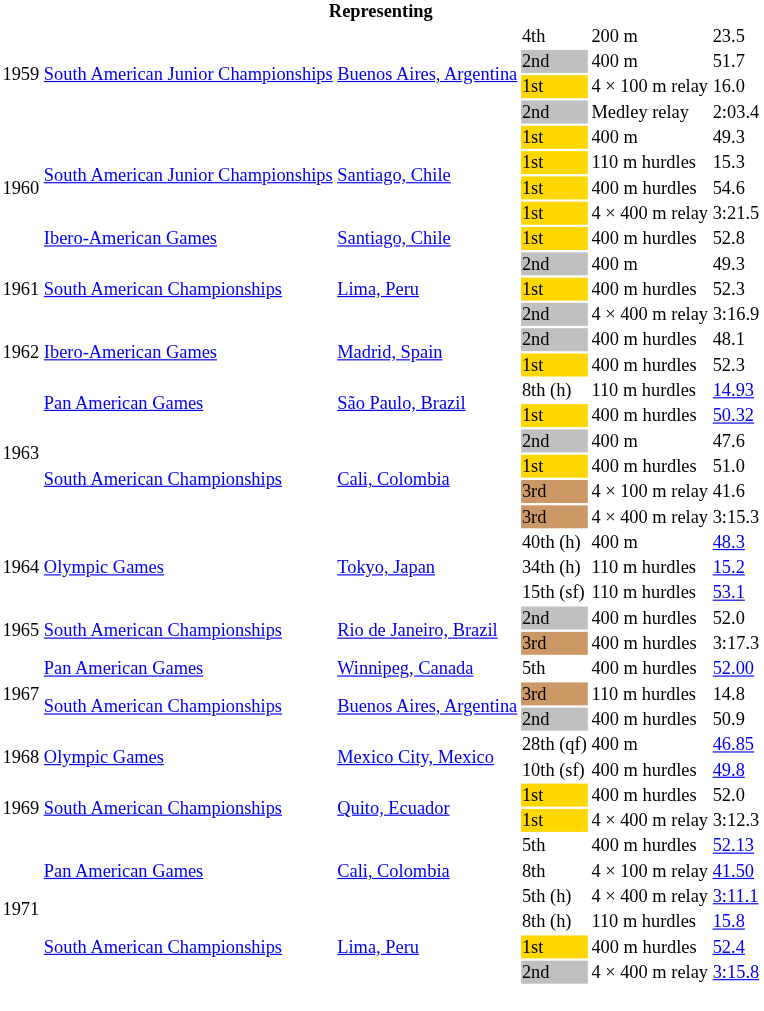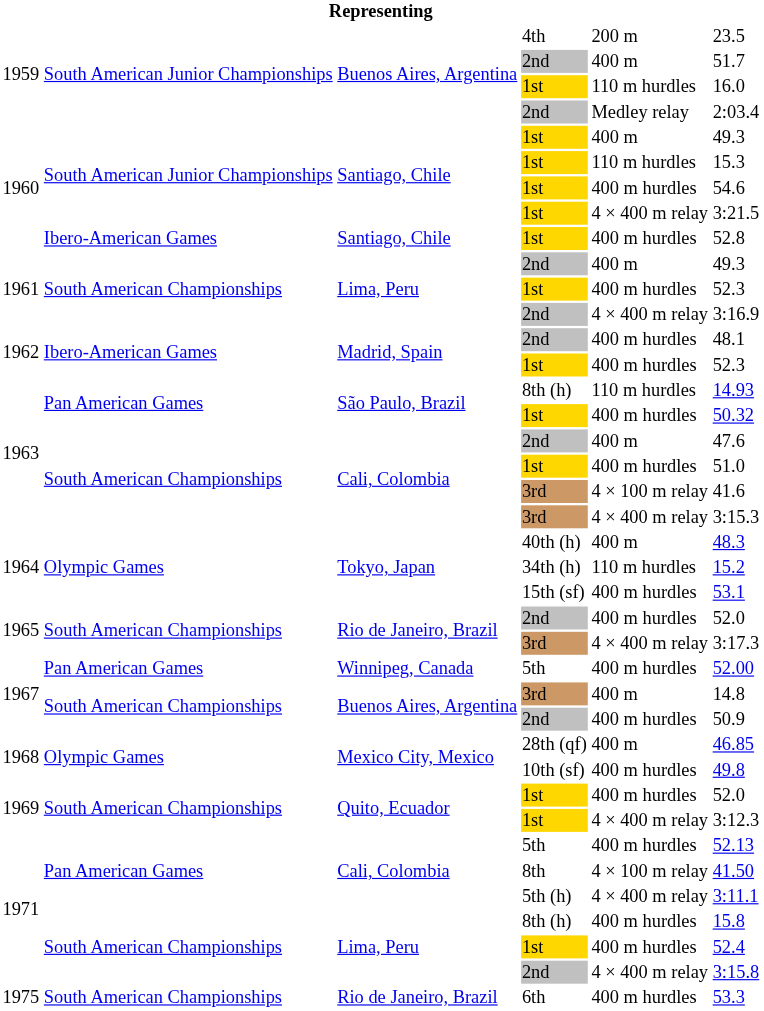 <table>
 <tr>
 <th colspan="6">Representing </th>
 </tr>
 <tr>
 <td rowspan=4>1959</td>
 <td rowspan=4><a href='#'>South American Junior Championships</a></td>
 <td rowspan=4><a href='#'>Buenos Aires, Argentina</a></td>
 <td>4th</td>
 <td>200 m</td>
 <td>23.5</td>
 </tr>
 <tr>
 <td bgcolor=silver>2nd</td>
 <td>400 m</td>
 <td>51.7</td>
 </tr>
 <tr>
 <td bgcolor=gold>1st</td>
-<td>4 × 100 m relay</td>
+<td>110 m hurdles</td>
 <td>16.0</td>
 </tr>
 <tr>
 <td bgcolor=silver>2nd</td>
 <td>Medley relay</td>
 <td>2:03.4</td>
 </tr>
 <tr>
 <td rowspan=5>1960</td>
 <td rowspan=4><a href='#'>South American Junior Championships</a></td>
 <td rowspan=4><a href='#'>Santiago, Chile</a></td>
 <td bgcolor=gold>1st</td>
 <td>400 m</td>
 <td>49.3</td>
 </tr>
 <tr>
 <td bgcolor=gold>1st</td>
 <td>110 m hurdles</td>
 <td>15.3</td>
 </tr>
 <tr>
 <td bgcolor=gold>1st</td>
 <td>400 m hurdles</td>
 <td>54.6</td>
 </tr>
 <tr>
 <td bgcolor=gold>1st</td>
 <td>4 × 400 m relay</td>
 <td>3:21.5</td>
 </tr>
 <tr>
 <td><a href='#'>Ibero-American Games</a></td>
 <td><a href='#'>Santiago, Chile</a></td>
 <td bgcolor=gold>1st</td>
 <td>400 m hurdles</td>
 <td>52.8</td>
 </tr>
 <tr>
 <td rowspan=3>1961</td>
 <td rowspan=3><a href='#'>South American Championships</a></td>
 <td rowspan=3><a href='#'>Lima, Peru</a></td>
 <td bgcolor=silver>2nd</td>
 <td>400 m</td>
 <td>49.3</td>
 </tr>
 <tr>
 <td bgcolor=gold>1st</td>
 <td>400 m hurdles</td>
 <td>52.3</td>
 </tr>
 <tr>
 <td bgcolor=silver>2nd</td>
 <td>4 × 400 m relay</td>
 <td>3:16.9</td>
 </tr>
 <tr>
 <td rowspan=2>1962</td>
 <td rowspan=2><a href='#'>Ibero-American Games</a></td>
 <td rowspan=2><a href='#'>Madrid, Spain</a></td>
 <td bgcolor=silver>2nd</td>
 <td>400 m hurdles</td>
 <td>48.1</td>
 </tr>
 <tr>
 <td bgcolor=gold>1st</td>
 <td>400 m hurdles</td>
 <td>52.3</td>
 </tr>
 <tr>
 <td rowspan=6>1963</td>
 <td rowspan=2><a href='#'>Pan American Games</a></td>
 <td rowspan=2><a href='#'>São Paulo, Brazil</a></td>
 <td>8th (h)</td>
 <td>110 m hurdles</td>
 <td><a href='#'>14.93</a></td>
 </tr>
 <tr>
 <td bgcolor=gold>1st</td>
 <td>400 m hurdles</td>
 <td><a href='#'>50.32</a></td>
 </tr>
 <tr>
 <td rowspan=4><a href='#'>South American Championships</a></td>
 <td rowspan=4><a href='#'>Cali, Colombia</a></td>
 <td bgcolor=silver>2nd</td>
 <td>400 m</td>
 <td>47.6</td>
 </tr>
 <tr>
 <td bgcolor=gold>1st</td>
 <td>400 m hurdles</td>
 <td>51.0</td>
 </tr>
 <tr>
 <td bgcolor=cc9966>3rd</td>
 <td>4 × 100 m relay</td>
 <td>41.6</td>
 </tr>
 <tr>
 <td bgcolor=cc9966>3rd</td>
 <td>4 × 400 m relay</td>
 <td>3:15.3</td>
 </tr>
 <tr>
 <td rowspan=3>1964</td>
 <td rowspan=3><a href='#'>Olympic Games</a></td>
 <td rowspan=3><a href='#'>Tokyo, Japan</a></td>
 <td>40th (h)</td>
 <td>400 m</td>
 <td><a href='#'>48.3</a></td>
 </tr>
 <tr>
 <td>34th (h)</td>
 <td>110 m hurdles</td>
 <td><a href='#'>15.2</a></td>
 </tr>
 <tr>
 <td>15th (sf)</td>
-<td>110 m hurdles</td>
+<td>400 m hurdles</td>
 <td><a href='#'>53.1</a></td>
 </tr>
 <tr>
 <td rowspan=2>1965</td>
 <td rowspan=2><a href='#'>South American Championships</a></td>
 <td rowspan=2><a href='#'>Rio de Janeiro, Brazil</a></td>
 <td bgcolor=silver>2nd</td>
 <td>400 m hurdles</td>
 <td>52.0</td>
 </tr>
 <tr>
 <td bgcolor=cc9966>3rd</td>
-<td>400 m hurdles</td>
+<td>4 × 400 m relay</td>
 <td>3:17.3</td>
 </tr>
 <tr>
 <td rowspan=3>1967</td>
 <td><a href='#'>Pan American Games</a></td>
 <td><a href='#'>Winnipeg, Canada</a></td>
 <td>5th</td>
 <td>400 m hurdles</td>
 <td><a href='#'>52.00</a></td>
 </tr>
 <tr>
 <td rowspan=2><a href='#'>South American Championships</a></td>
 <td rowspan=2><a href='#'>Buenos Aires, Argentina</a></td>
 <td bgcolor=cc9966>3rd</td>
-<td>110 m hurdles</td>
+<td>400 m</td>
 <td>14.8</td>
 </tr>
 <tr>
 <td bgcolor=silver>2nd</td>
 <td>400 m hurdles</td>
 <td>50.9</td>
 </tr>
 <tr>
 <td rowspan=2>1968</td>
 <td rowspan=2><a href='#'>Olympic Games</a></td>
 <td rowspan=2><a href='#'>Mexico City, Mexico</a></td>
 <td>28th (qf)</td>
 <td>400 m</td>
 <td><a href='#'>46.85</a></td>
 </tr>
 <tr>
 <td>10th (sf)</td>
 <td>400 m hurdles</td>
 <td><a href='#'>49.8</a></td>
 </tr>
 <tr>
 <td rowspan=2>1969</td>
 <td rowspan=2><a href='#'>South American Championships</a></td>
 <td rowspan=2><a href='#'>Quito, Ecuador</a></td>
 <td bgcolor=gold>1st</td>
 <td>400 m hurdles</td>
 <td>52.0</td>
 </tr>
 <tr>
 <td bgcolor=gold>1st</td>
 <td>4 × 400 m relay</td>
 <td>3:12.3</td>
 </tr>
 <tr>
 <td rowspan=6>1971</td>
 <td rowspan=3><a href='#'>Pan American Games</a></td>
 <td rowspan=3><a href='#'>Cali, Colombia</a></td>
 <td>5th</td>
 <td>400 m hurdles</td>
 <td><a href='#'>52.13</a></td>
 </tr>
 <tr>
 <td>8th</td>
 <td>4 × 100 m relay</td>
 <td><a href='#'>41.50</a></td>
 </tr>
 <tr>
 <td>5th (h)</td>
 <td>4 × 400 m relay</td>
 <td><a href='#'>3:11.1</a></td>
 </tr>
 <tr>
 <td rowspan=3><a href='#'>South American Championships</a></td>
 <td rowspan=3><a href='#'>Lima, Peru</a></td>
 <td>8th (h)</td>
-<td>110 m hurdles</td>
+<td>400 m hurdles</td>
 <td><a href='#'>15.8</a></td>
 </tr>
 <tr>
 <td bgcolor=gold>1st</td>
 <td>400 m hurdles</td>
 <td><a href='#'>52.4</a></td>
 </tr>
 <tr>
 <td bgcolor=silver>2nd</td>
 <td>4 × 400 m relay</td>
 <td><a href='#'>3:15.8</a></td>
 </tr>
+<tr>
+<td>1975</td>
+<td><a href='#'>South American Championships</a></td>
+<td><a href='#'>Rio de Janeiro, Brazil</a></td>
+<td>6th</td>
+<td>400 m hurdles</td>
+<td><a href='#'>53.3</a></td>
+</tr>
 </table>
